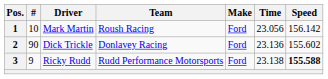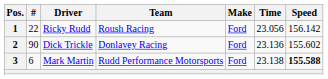 <table class="wikitable" style="font-size:95%">
 <tr>
 <th>Pos.</th>
 <th>#</th>
 <th>Driver</th>
 <th>Team</th>
 <th>Make</th>
 <th>Time</th>
 <th>Speed</th>
 </tr>
 <tr>
 <th>1</th>
-<td>10</td>
-<td><a href='#'>Mark Martin</a></td>
+<td>22</td>
+<td><a href='#'>Ricky Rudd</a></td>
 <td><a href='#'>Roush Racing</a></td>
 <td><a href='#'>Ford</a></td>
 <td>23.056</td>
 <td>156.142</td>
 </tr>
 <tr>
 <th>2</th>
 <td>90</td>
 <td><a href='#'>Dick Trickle</a></td>
 <td><a href='#'>Donlavey Racing</a></td>
 <td><a href='#'>Ford</a></td>
 <td>23.136</td>
 <td>155.602</td>
 </tr>
 <tr>
 <th>3</th>
-<td>9</td>
-<td><a href='#'>Ricky Rudd</a></td>
+<td>6</td>
+<td><a href='#'>Mark Martin</a></td>
 <td><a href='#'>Rudd Performance Motorsports</a></td>
 <td><a href='#'>Ford</a></td>
 <td>23.138</td>
 <td><strong>155.588</strong></td>
 </tr>
 <tr>
 <th colspan="7"></th>
 </tr>
 </table>
